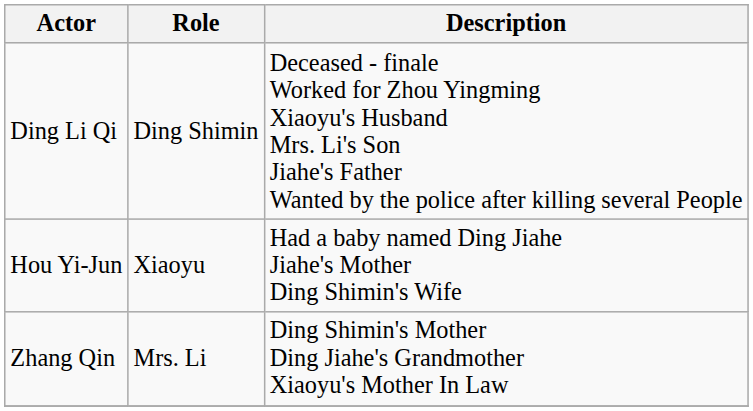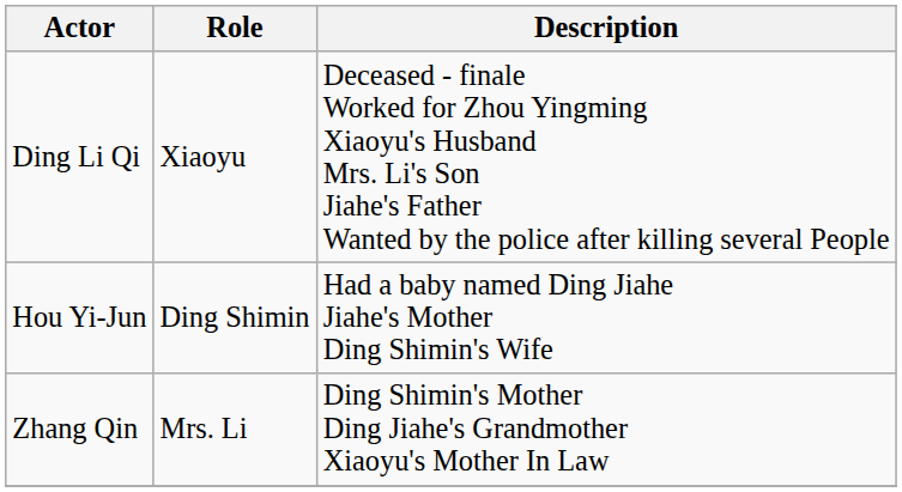 <table class="wikitable">
 <tr>
 <th>Actor</th>
 <th>Role</th>
 <th>Description</th>
 </tr>
 <tr>
 <td>Ding Li Qi</td>
-<td>Ding Shimin</td>
+<td>Xiaoyu</td>
 <td>Deceased - finale <br> Worked for Zhou Yingming <br> Xiaoyu's Husband <br> Mrs. Li's Son <br> Jiahe's Father <br> Wanted by the police after killing several People</td>
 </tr>
 <tr>
 <td>Hou Yi-Jun</td>
-<td>Xiaoyu</td>
+<td>Ding Shimin</td>
 <td>Had a baby named Ding Jiahe <br> Jiahe's Mother <br> Ding Shimin's Wife</td>
 </tr>
 <tr>
 <td>Zhang Qin</td>
 <td>Mrs. Li</td>
 <td>Ding Shimin's Mother <br> Ding Jiahe's Grandmother <br> Xiaoyu's Mother In Law</td>
 </tr>
 <tr>
 </tr>
 </table>
